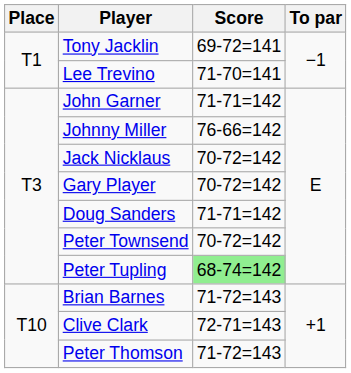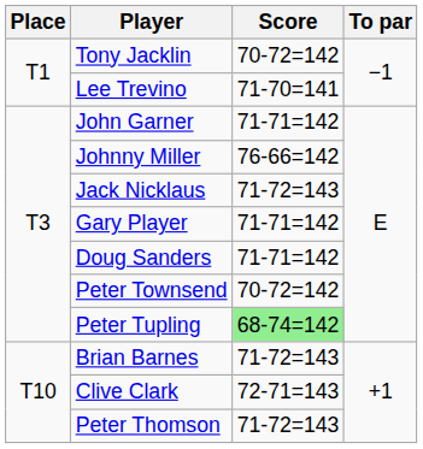 <table class="wikitable">
 <tr>
 <th>Place</th>
 <th>Player</th>
 <th>Score</th>
 <th>To par</th>
 </tr>
 <tr>
 <td rowspan="2" align=center>T1</td>
 <td> <a href='#'>Tony Jacklin</a></td>
-<td align=center>69-72=141</td>
+<td align=center>70-72=142</td>
 <td rowspan="2" align=center>−1</td>
 </tr>
 <tr>
 <td> <a href='#'>Lee Trevino</a></td>
 <td align=center>71-70=141</td>
 </tr>
 <tr>
 <td rowspan="7" align=center>T3</td>
 <td> <a href='#'>John Garner</a></td>
 <td align=center>71-71=142</td>
 <td rowspan="7" align=center>E</td>
 </tr>
 <tr>
 <td> <a href='#'>Johnny Miller</a></td>
 <td align=center>76-66=142</td>
 </tr>
 <tr>
 <td> <a href='#'>Jack Nicklaus</a></td>
-<td align=center>70-72=142</td>
+<td align=center>71-72=143</td>
 </tr>
 <tr>
 <td> <a href='#'>Gary Player</a></td>
-<td align=center>70-72=142</td>
+<td align=center>71-71=142</td>
 </tr>
 <tr>
 <td> <a href='#'>Doug Sanders</a></td>
 <td align=center>71-71=142</td>
 </tr>
 <tr>
 <td> <a href='#'>Peter Townsend</a></td>
 <td align=center>70-72=142</td>
 </tr>
 <tr>
 <td> <a href='#'>Peter Tupling</a></td>
 <td align=center style="background: lightgreen;">68-74=142</td>
 </tr>
 <tr>
 <td rowspan="3" align=center>T10</td>
 <td> <a href='#'>Brian Barnes</a></td>
 <td align=center>71-72=143</td>
 <td rowspan="3" align=center>+1</td>
 </tr>
 <tr>
 <td> <a href='#'>Clive Clark</a></td>
 <td align=center>72-71=143</td>
 </tr>
 <tr>
 <td> <a href='#'>Peter Thomson</a></td>
 <td align=center>71-72=143</td>
 </tr>
 </table>
